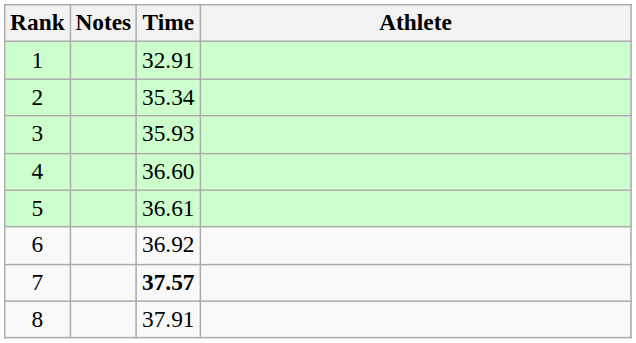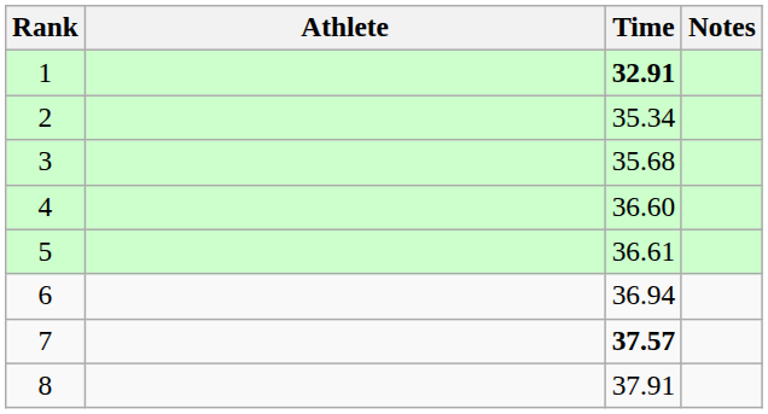 <table class="wikitable" style="text-align:center">
 <tr>
 <th>Rank</th>
+<th Style="width:18em">Athlete</th>
+<th>Time</th>
 <th>Notes</th>
-<th>Time</th>
-<th Style="width:18em">Athlete</th>
 </tr>
 <tr style="background:#cfc">
 <td>1</td>
+<td style="text-align:left"></td>
+<td><strong>32.91</strong></td>
 <td></td>
-<td>32.91</td>
-<td style="text-align:left"></td>
 </tr>
 <tr style="background:#cfc">
 <td>2</td>
+<td style="text-align:left"></td>
+<td>35.34</td>
 <td></td>
-<td>35.34</td>
-<td style="text-align:left"></td>
 </tr>
 <tr style="background:#cfc">
 <td>3</td>
+<td style="text-align:left"></td>
+<td>35.68</td>
 <td></td>
-<td>35.93</td>
-<td style="text-align:left"></td>
 </tr>
 <tr style="background:#cfc">
 <td>4</td>
+<td style="text-align:left"></td>
+<td>36.60</td>
 <td></td>
-<td>36.60</td>
-<td style="text-align:left"></td>
 </tr>
 <tr style="background:#cfc">
 <td>5</td>
+<td style="text-align:left"></td>
+<td>36.61</td>
 <td></td>
-<td>36.61</td>
-<td style="text-align:left"></td>
 </tr>
 <tr>
 <td>6</td>
+<td style="text-align:left"></td>
+<td>36.94</td>
 <td></td>
-<td>36.92</td>
-<td style="text-align:left"></td>
 </tr>
 <tr>
 <td>7</td>
+<td style="text-align:left"></td>
+<td><strong>37.57</strong></td>
 <td></td>
-<td><strong>37.57</strong></td>
-<td style="text-align:left"></td>
 </tr>
 <tr>
 <td>8</td>
+<td style="text-align:left"></td>
+<td>37.91</td>
 <td></td>
-<td>37.91</td>
-<td style="text-align:left"></td>
 </tr>
 </table>
